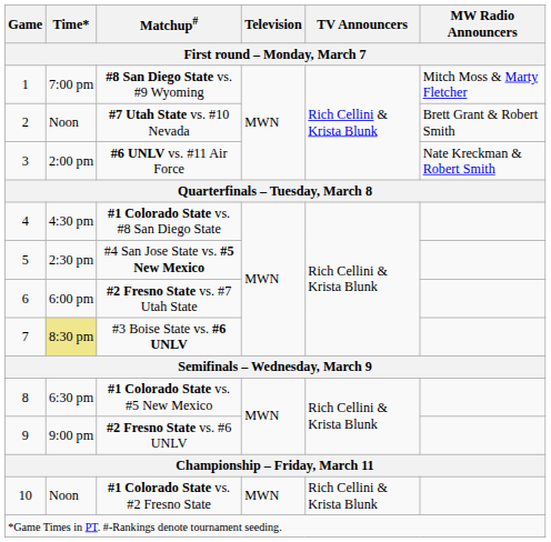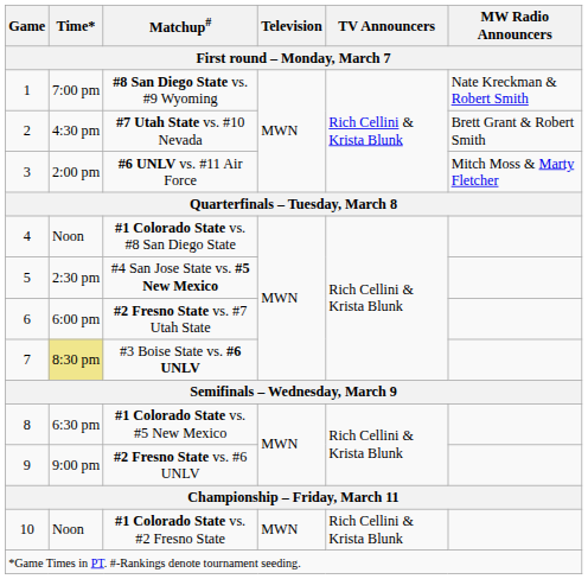 <table class="wikitable" style="font-size: 95%">
 <tr align="center">
 <th>Game</th>
 <th>Time*</th>
 <th>Matchup<sup>#</sup></th>
 <th>Television</th>
 <th>TV Announcers</th>
 <th>MW Radio Announcers</th>
 </tr>
 <tr>
 <th colspan=7>First round – Monday, March 7</th>
 </tr>
 <tr>
 <td style="text-align: center;">1</td>
 <td>7:00 pm</td>
 <td style="text-align: center;"><strong>#8 San Diego State</strong> vs. #9 Wyoming</td>
 <td rowspan=3>MWN</td>
 <td rowspan=3><a href='#'>Rich Cellini</a> & <a href='#'>Krista Blunk</a></td>
-<td>Mitch Moss & <a href='#'>Marty Fletcher</a></td>
+<td>Nate Kreckman & <a href='#'>Robert Smith</a></td>
 </tr>
 <tr>
 <td style="text-align: center;">2</td>
-<td>Noon</td>
+<td>4:30 pm</td>
 <td style="text-align: center;"><strong>#7 Utah State</strong> vs. #10 Nevada</td>
 <td>Brett Grant & Robert Smith</td>
 </tr>
 <tr>
 <td style="text-align: center;">3</td>
 <td>2:00 pm</td>
 <td style="text-align: center;"><strong>#6 UNLV</strong> vs. #11 Air Force</td>
-<td>Nate Kreckman & <a href='#'>Robert Smith</a></td>
+<td>Mitch Moss & <a href='#'>Marty Fletcher</a></td>
 </tr>
 <tr>
 <th colspan=7>Quarterfinals – Tuesday, March 8</th>
 </tr>
 <tr>
 <td style="text-align: center;">4</td>
-<td>4:30 pm</td>
+<td>Noon</td>
 <td style="text-align: center;"><strong>#1 Colorado State</strong> vs. #8 San Diego State</td>
 <td rowspan=4>MWN</td>
 <td rowspan=4>Rich Cellini & Krista Blunk</td>
 <td></td>
 </tr>
 <tr>
 <td style="text-align: center;">5</td>
 <td>2:30 pm</td>
 <td style="text-align: center;">#4 San Jose State vs. <strong>#5 New Mexico</strong></td>
 <td></td>
 </tr>
 <tr>
 <td style="text-align: center;">6</td>
 <td>6:00 pm</td>
 <td style="text-align: center;"><strong>#2 Fresno State</strong> vs. #7 Utah State</td>
 <td></td>
 </tr>
 <tr>
 <td style="text-align: center;">7</td>
 <td style="background: khaki;">8:30 pm</td>
 <td style="text-align: center;">#3 Boise State vs. <strong>#6 UNLV</strong></td>
 <td></td>
 </tr>
 <tr>
 <th colspan=7>Semifinals – Wednesday, March 9</th>
 </tr>
 <tr>
 <td style="text-align: center;">8</td>
 <td>6:30 pm</td>
 <td style="text-align: center;"><strong>#1 Colorado State</strong> vs. #5 New Mexico</td>
 <td rowspan=2>MWN</td>
 <td rowspan=2>Rich Cellini & Krista Blunk</td>
 <td></td>
 </tr>
 <tr>
 <td style="text-align: center;">9</td>
 <td>9:00 pm</td>
 <td style="text-align: center;"><strong>#2 Fresno State</strong> vs. #6 UNLV</td>
 <td></td>
 </tr>
 <tr>
 <th colspan=7>Championship – Friday, March 11</th>
 </tr>
 <tr>
 <td style="text-align: center;">10</td>
 <td>Noon</td>
 <td style="text-align: center;"><strong>#1 Colorado State</strong> vs. #2 Fresno State</td>
 <td>MWN</td>
 <td>Rich Cellini & Krista Blunk</td>
 <td></td>
 </tr>
 <tr>
 <td colspan=6><small>*Game Times in <a href='#'>PT</a>. #-Rankings denote tournament seeding.</small></td>
 </tr>
 </table>
